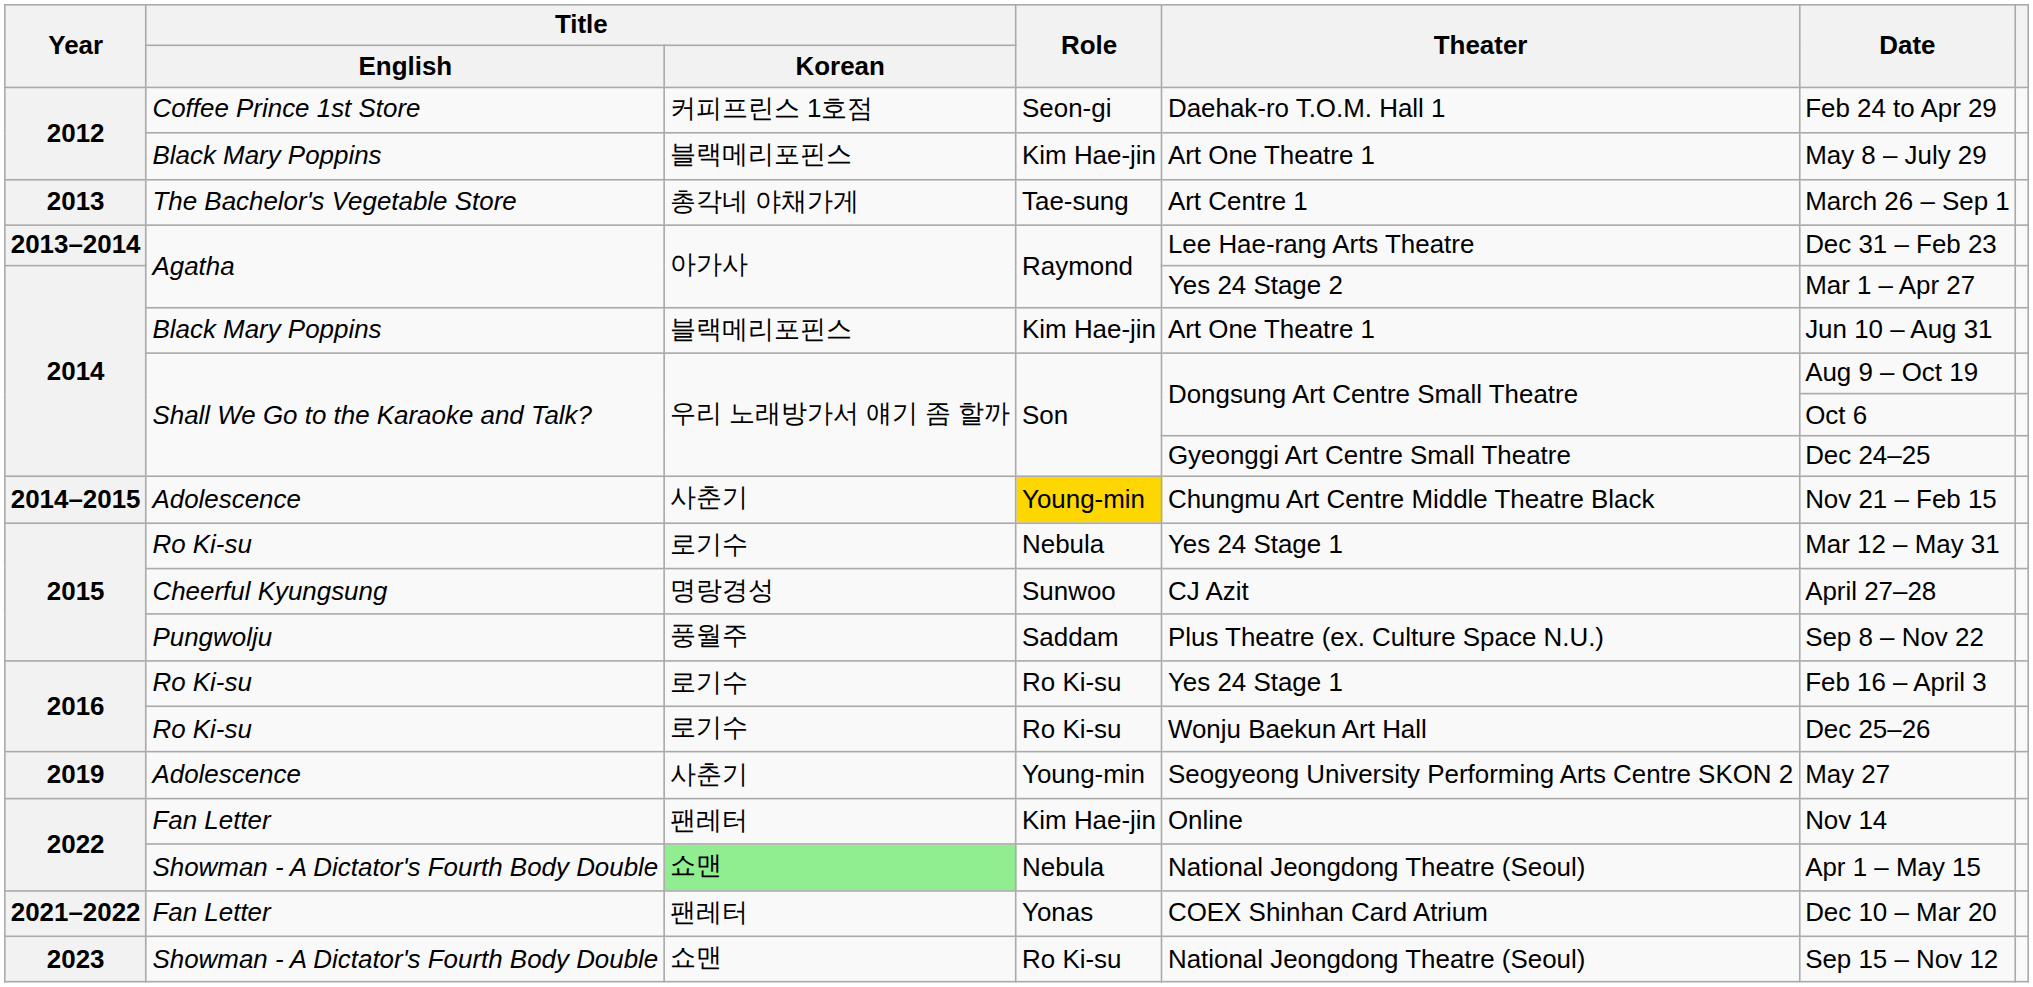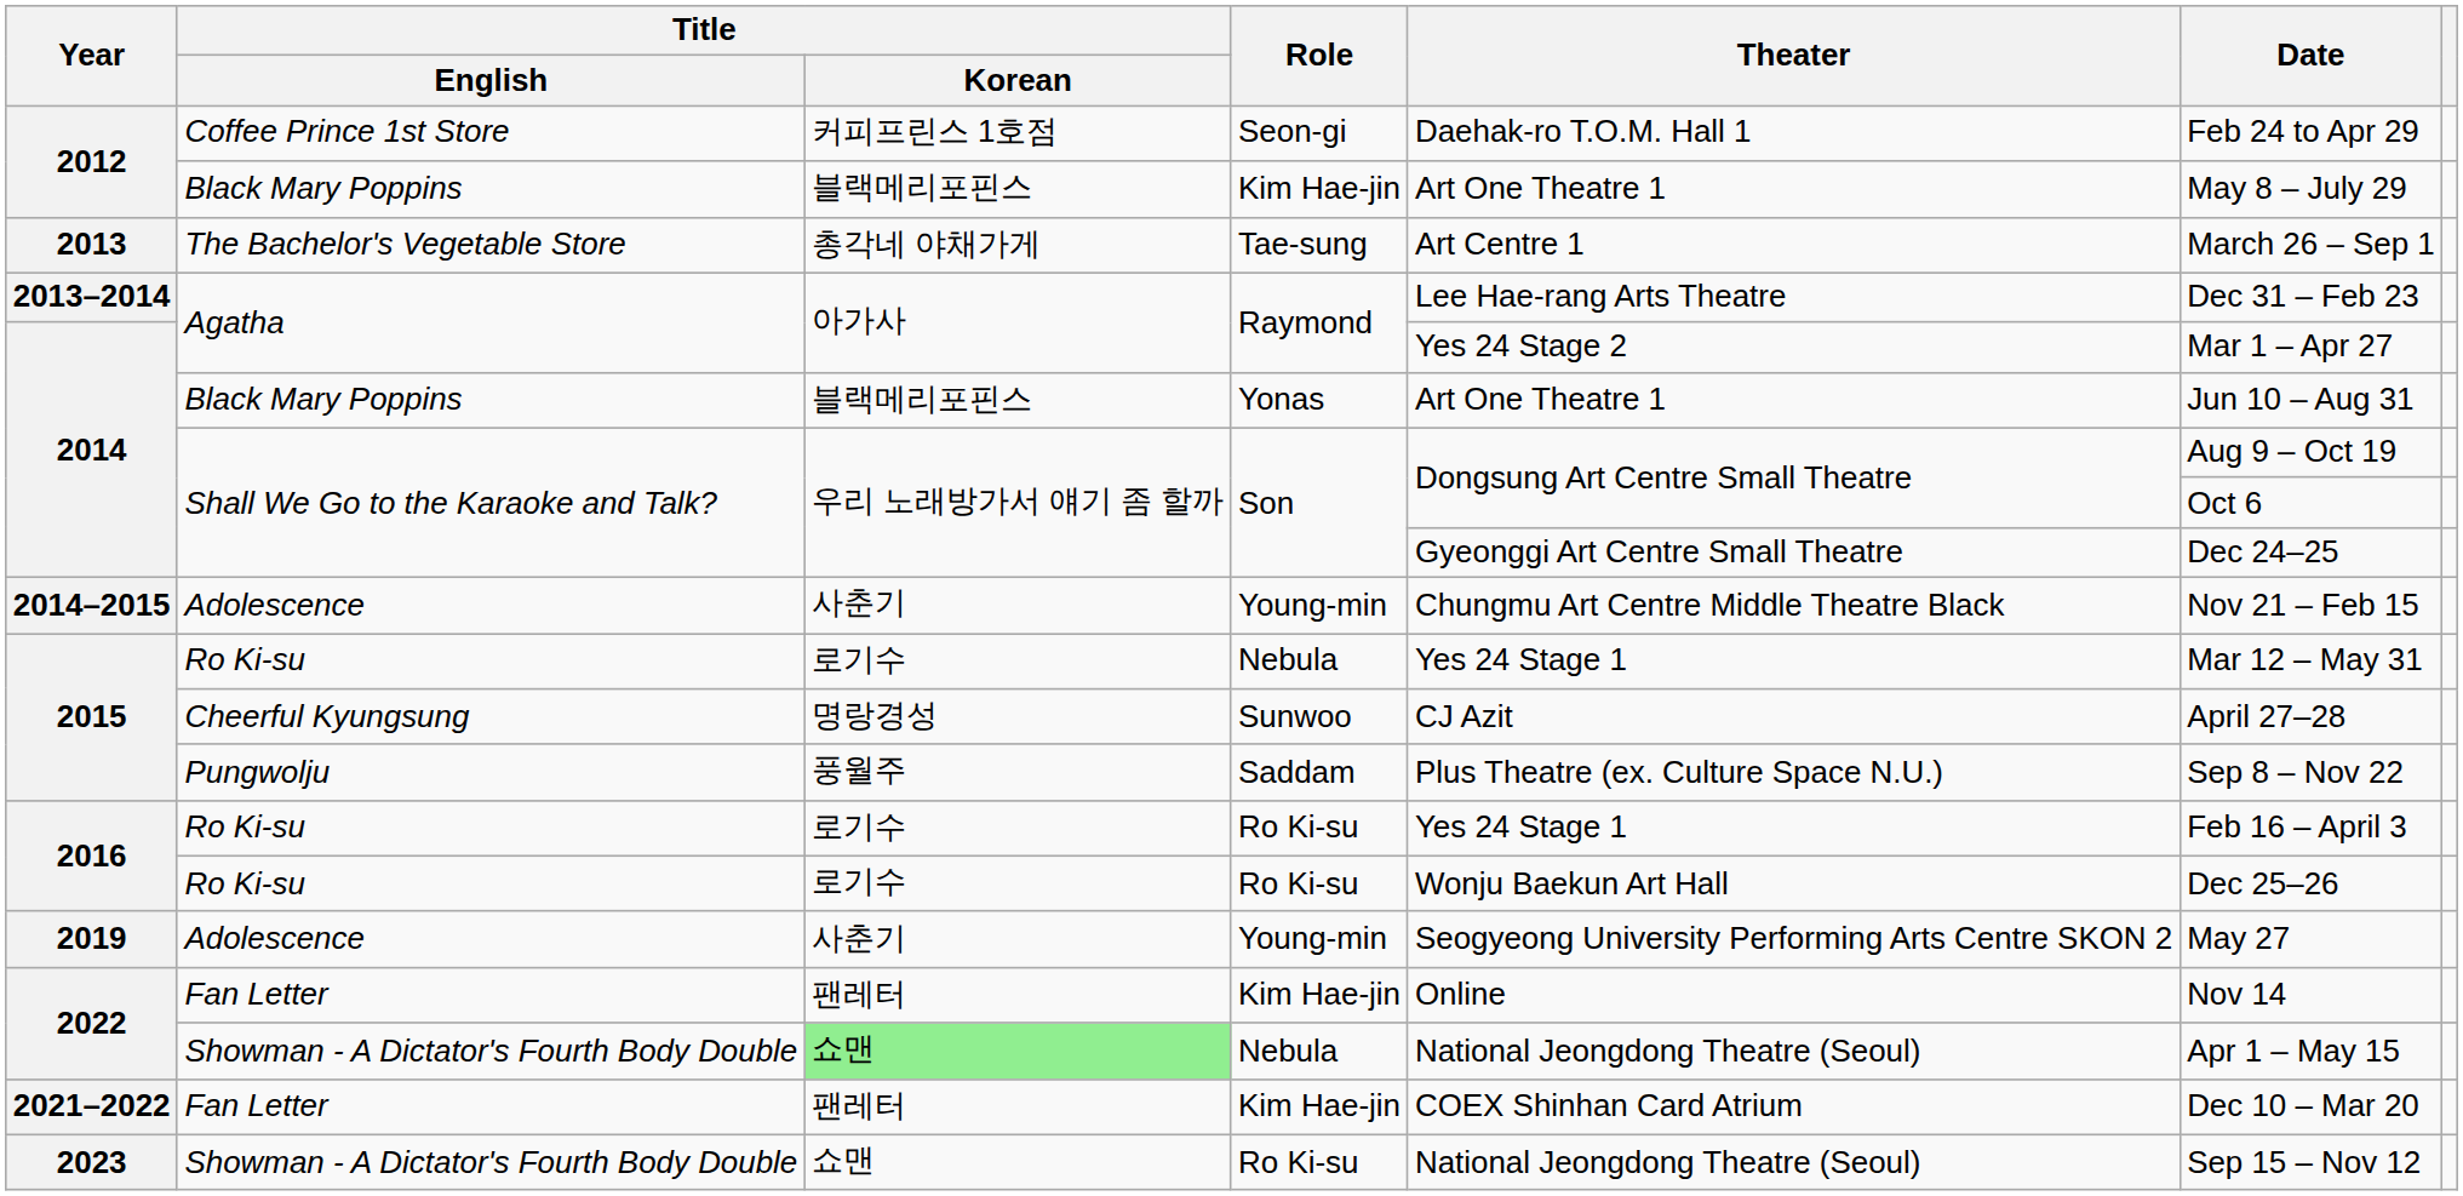 <table class="wikitable sortable plainrowheaders">
 <tr>
 <th scope="col" rowspan="2">Year</th>
 <th scope="col" colspan="2">Title</th>
 <th scope="col" rowspan="2">Role</th>
 <th scope="col" rowspan="2">Theater</th>
 <th scope="col" rowspan="2">Date</th>
 <th scope="col" rowspan="2" class="unsortable"></th>
 </tr>
 <tr>
 <th>English</th>
 <th>Korean</th>
 </tr>
 <tr>
 <th scope="row" rowspan="2">2012</th>
 <td><em>Coffee Prince 1st Store</em></td>
 <td>커피프린스 1호점</td>
 <td>Seon-gi</td>
 <td>Daehak-ro T.O.M. Hall 1</td>
 <td>Feb 24 to Apr 29</td>
 <td></td>
 </tr>
 <tr>
 <td><em>Black Mary Poppins</em></td>
 <td>블랙메리포핀스</td>
 <td>Kim Hae-jin</td>
 <td>Art One Theatre 1</td>
 <td>May 8 – July 29</td>
 <td></td>
 </tr>
 <tr>
 <th scope="row">2013</th>
 <td><em>The Bachelor's Vegetable Store</em></td>
 <td>총각네 야채가게</td>
 <td>Tae-sung</td>
 <td>Art Centre 1</td>
 <td>March 26 – Sep 1</td>
 <td></td>
 </tr>
 <tr>
 <th scope="row">2013–2014</th>
 <td rowspan="2"><em>Agatha</em></td>
 <td rowspan="2">아가사</td>
 <td rowspan="2">Raymond</td>
 <td>Lee Hae-rang Arts Theatre</td>
 <td>Dec 31 – Feb 23</td>
 <td></td>
 </tr>
 <tr>
 <th scope="row" rowspan="5">2014</th>
 <td>Yes 24 Stage 2</td>
 <td>Mar 1 – Apr 27</td>
 <td></td>
 </tr>
 <tr>
 <td><em>Black Mary Poppins</em></td>
 <td>블랙메리포핀스</td>
-<td>Kim Hae-jin</td>
+<td>Yonas</td>
 <td>Art One Theatre 1</td>
 <td>Jun 10 – Aug 31</td>
 <td></td>
 </tr>
 <tr>
 <td rowspan="3"><em>Shall We Go to the Karaoke and Talk?</em></td>
 <td rowspan="3">우리 노래방가서 얘기 좀 할까</td>
 <td rowspan="3">Son</td>
 <td rowspan="2">Dongsung Art Centre Small Theatre</td>
 <td>Aug 9 – Oct 19</td>
 <td></td>
 </tr>
 <tr>
 <td>Oct 6</td>
 <td></td>
 </tr>
 <tr>
 <td>Gyeonggi Art Centre Small Theatre</td>
 <td>Dec 24–25</td>
 <td></td>
 </tr>
 <tr>
 <th scope="row">2014–2015</th>
 <td><em>Adolescence</em></td>
 <td>사춘기</td>
-<td style="background: gold;">Young-min</td>
+<td>Young-min</td>
 <td>Chungmu Art Centre Middle Theatre Black</td>
 <td>Nov 21 – Feb 15</td>
 <td></td>
 </tr>
 <tr>
 <th rowspan="3" scope="row">2015</th>
 <td><em>Ro Ki-su</em></td>
 <td>로기수</td>
 <td>Nebula</td>
 <td>Yes 24 Stage 1</td>
 <td>Mar 12 – May 31</td>
 <td></td>
 </tr>
 <tr>
 <td><em>Cheerful Kyungsung</em></td>
 <td>명랑경성</td>
 <td>Sunwoo</td>
 <td>CJ Azit</td>
 <td>April 27–28</td>
 <td></td>
 </tr>
 <tr>
 <td><em>Pungwolju</em></td>
 <td>풍월주</td>
 <td>Saddam</td>
 <td>Plus Theatre (ex. Culture Space N.U.)</td>
 <td>Sep 8 – Nov 22</td>
 <td></td>
 </tr>
 <tr>
 <th scope="row" rowspan="2">2016</th>
 <td><em>Ro Ki-su</em></td>
 <td>로기수</td>
 <td>Ro Ki-su</td>
 <td>Yes 24 Stage 1</td>
 <td>Feb 16 – April 3</td>
 <td></td>
 </tr>
 <tr>
 <td><em>Ro Ki-su</em></td>
 <td>로기수</td>
 <td>Ro Ki-su</td>
 <td>Wonju Baekun Art Hall</td>
 <td>Dec 25–26</td>
 <td></td>
 </tr>
 <tr>
 <th scope="row">2019</th>
 <td><em>Adolescence</em></td>
 <td>사춘기</td>
 <td>Young-min</td>
 <td>Seogyeong University Performing Arts Centre SKON 2</td>
 <td>May 27</td>
 <td></td>
 </tr>
 <tr>
 <th scope="row" rowspan="2">2022</th>
 <td><em>Fan Letter</em></td>
 <td>팬레터</td>
 <td>Kim Hae-jin</td>
 <td>Online</td>
 <td>Nov 14</td>
 <td></td>
 </tr>
 <tr>
 <td><em>Showman - A Dictator's Fourth Body Double</em></td>
 <td style="background: lightgreen;">쇼맨</td>
 <td>Nebula</td>
 <td>National Jeongdong Theatre (Seoul)</td>
 <td>Apr 1 – May 15</td>
 <td></td>
 </tr>
 <tr>
 <th scope="row">2021–2022</th>
 <td><em>Fan Letter</em></td>
 <td>팬레터</td>
-<td>Yonas</td>
+<td>Kim Hae-jin</td>
 <td>COEX Shinhan Card Atrium</td>
 <td>Dec 10 – Mar 20</td>
 <td></td>
 </tr>
 <tr>
 <th scope="row">2023</th>
 <td><em>Showman - A Dictator's Fourth Body Double</em></td>
 <td>쇼맨</td>
 <td>Ro Ki-su</td>
 <td>National Jeongdong Theatre (Seoul)</td>
 <td>Sep 15 – Nov 12</td>
 <td></td>
 </tr>
 </table>
